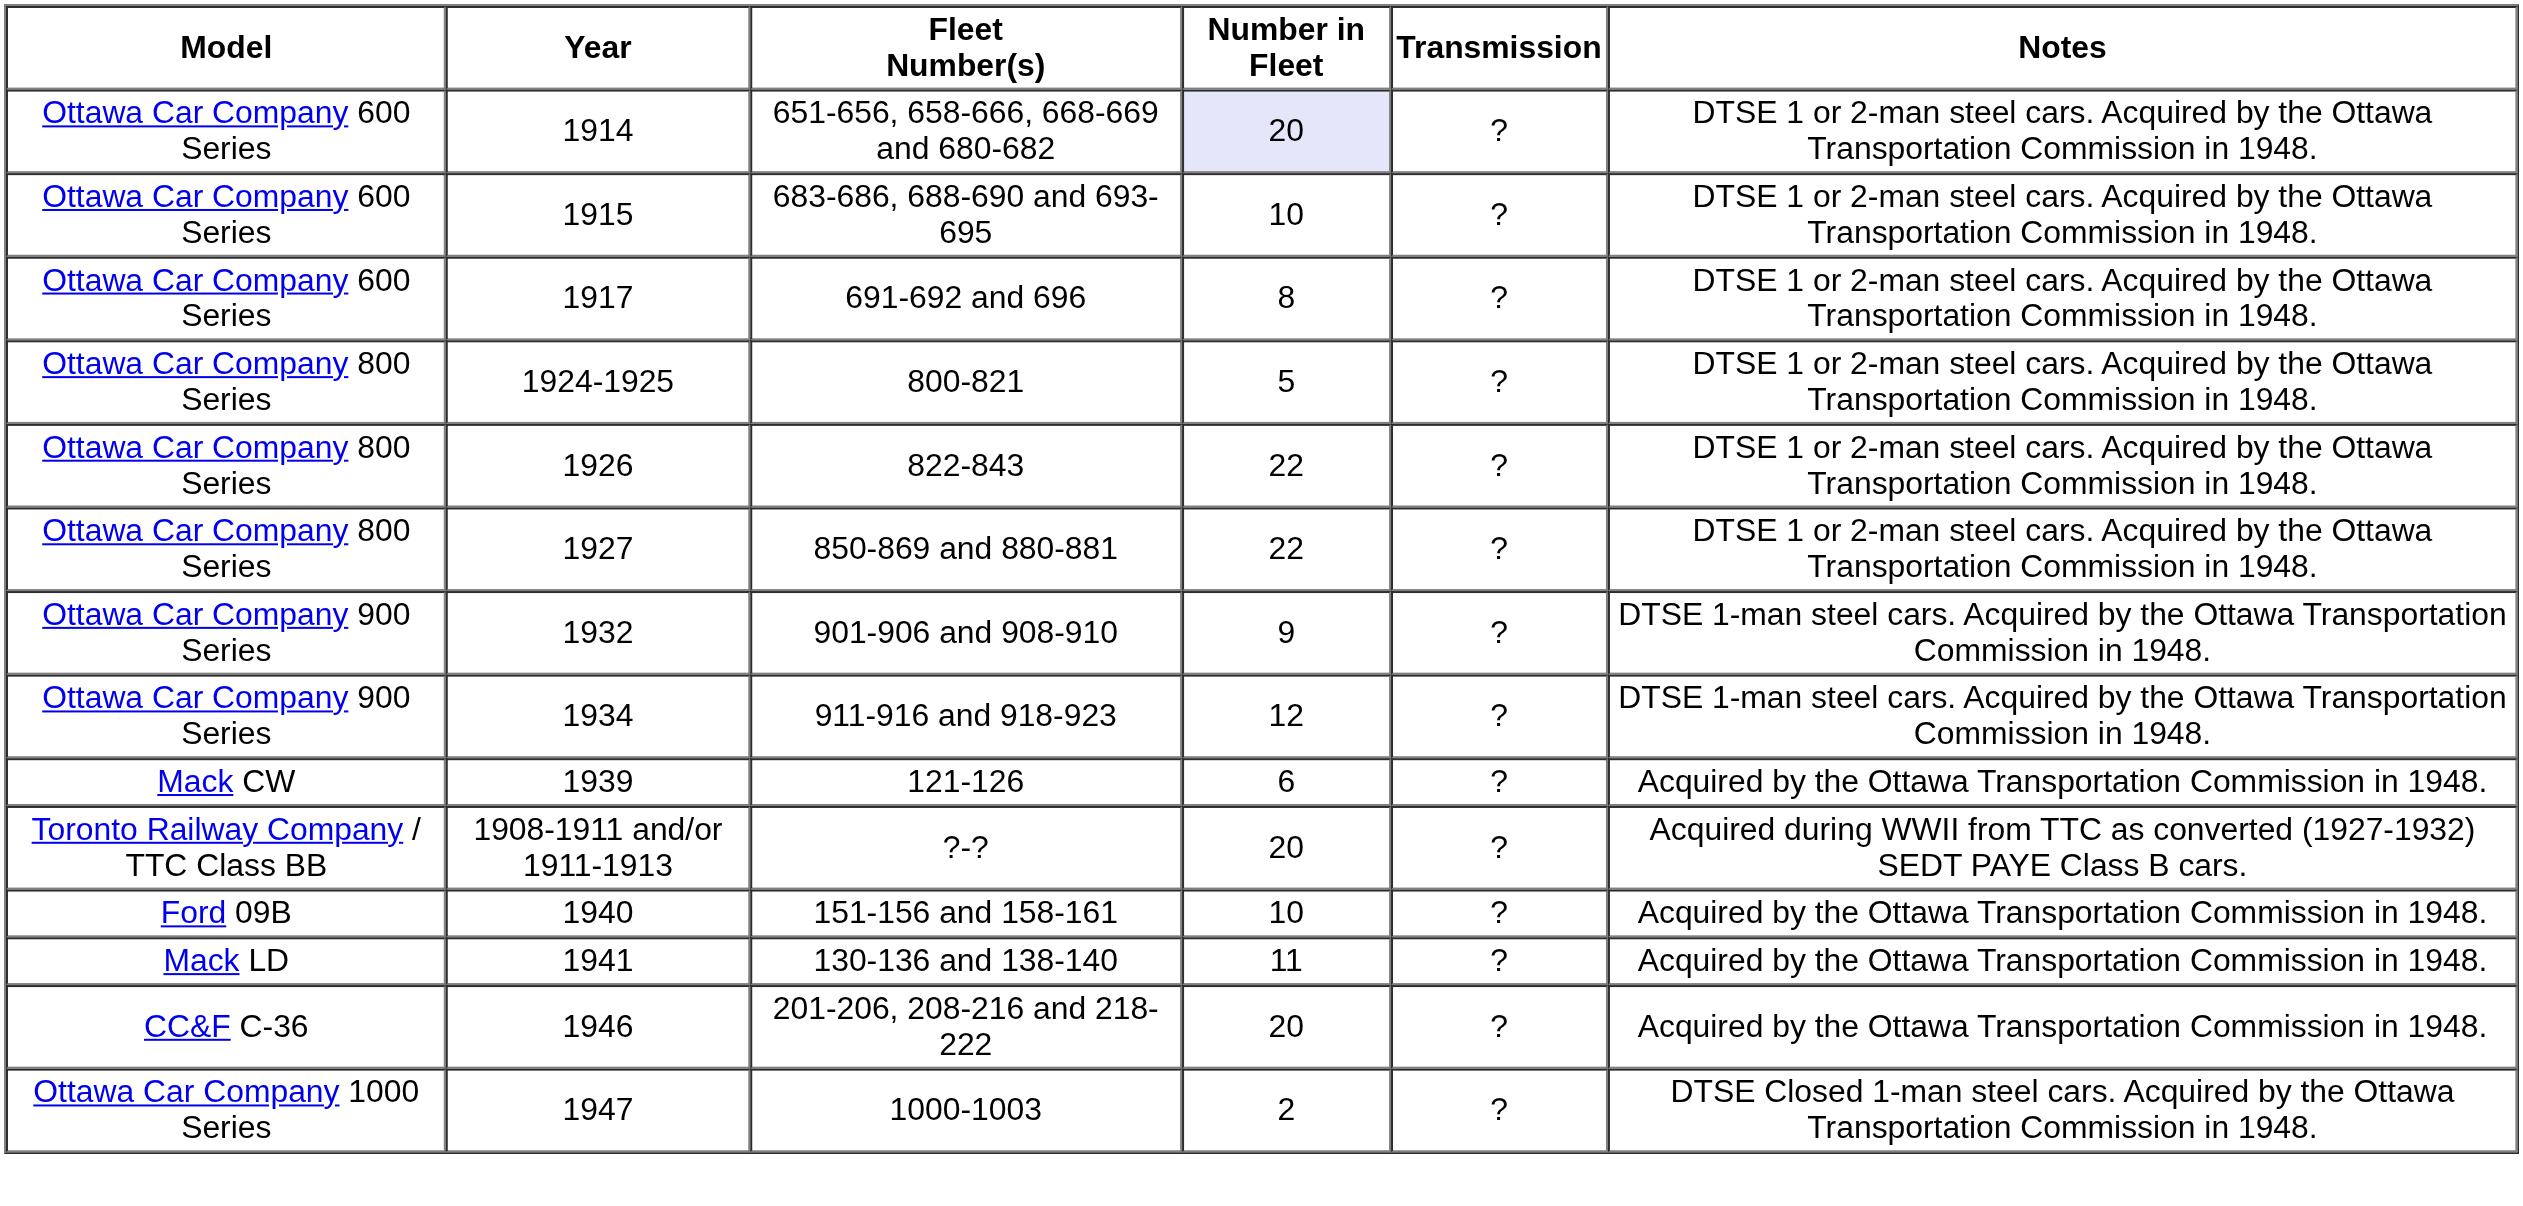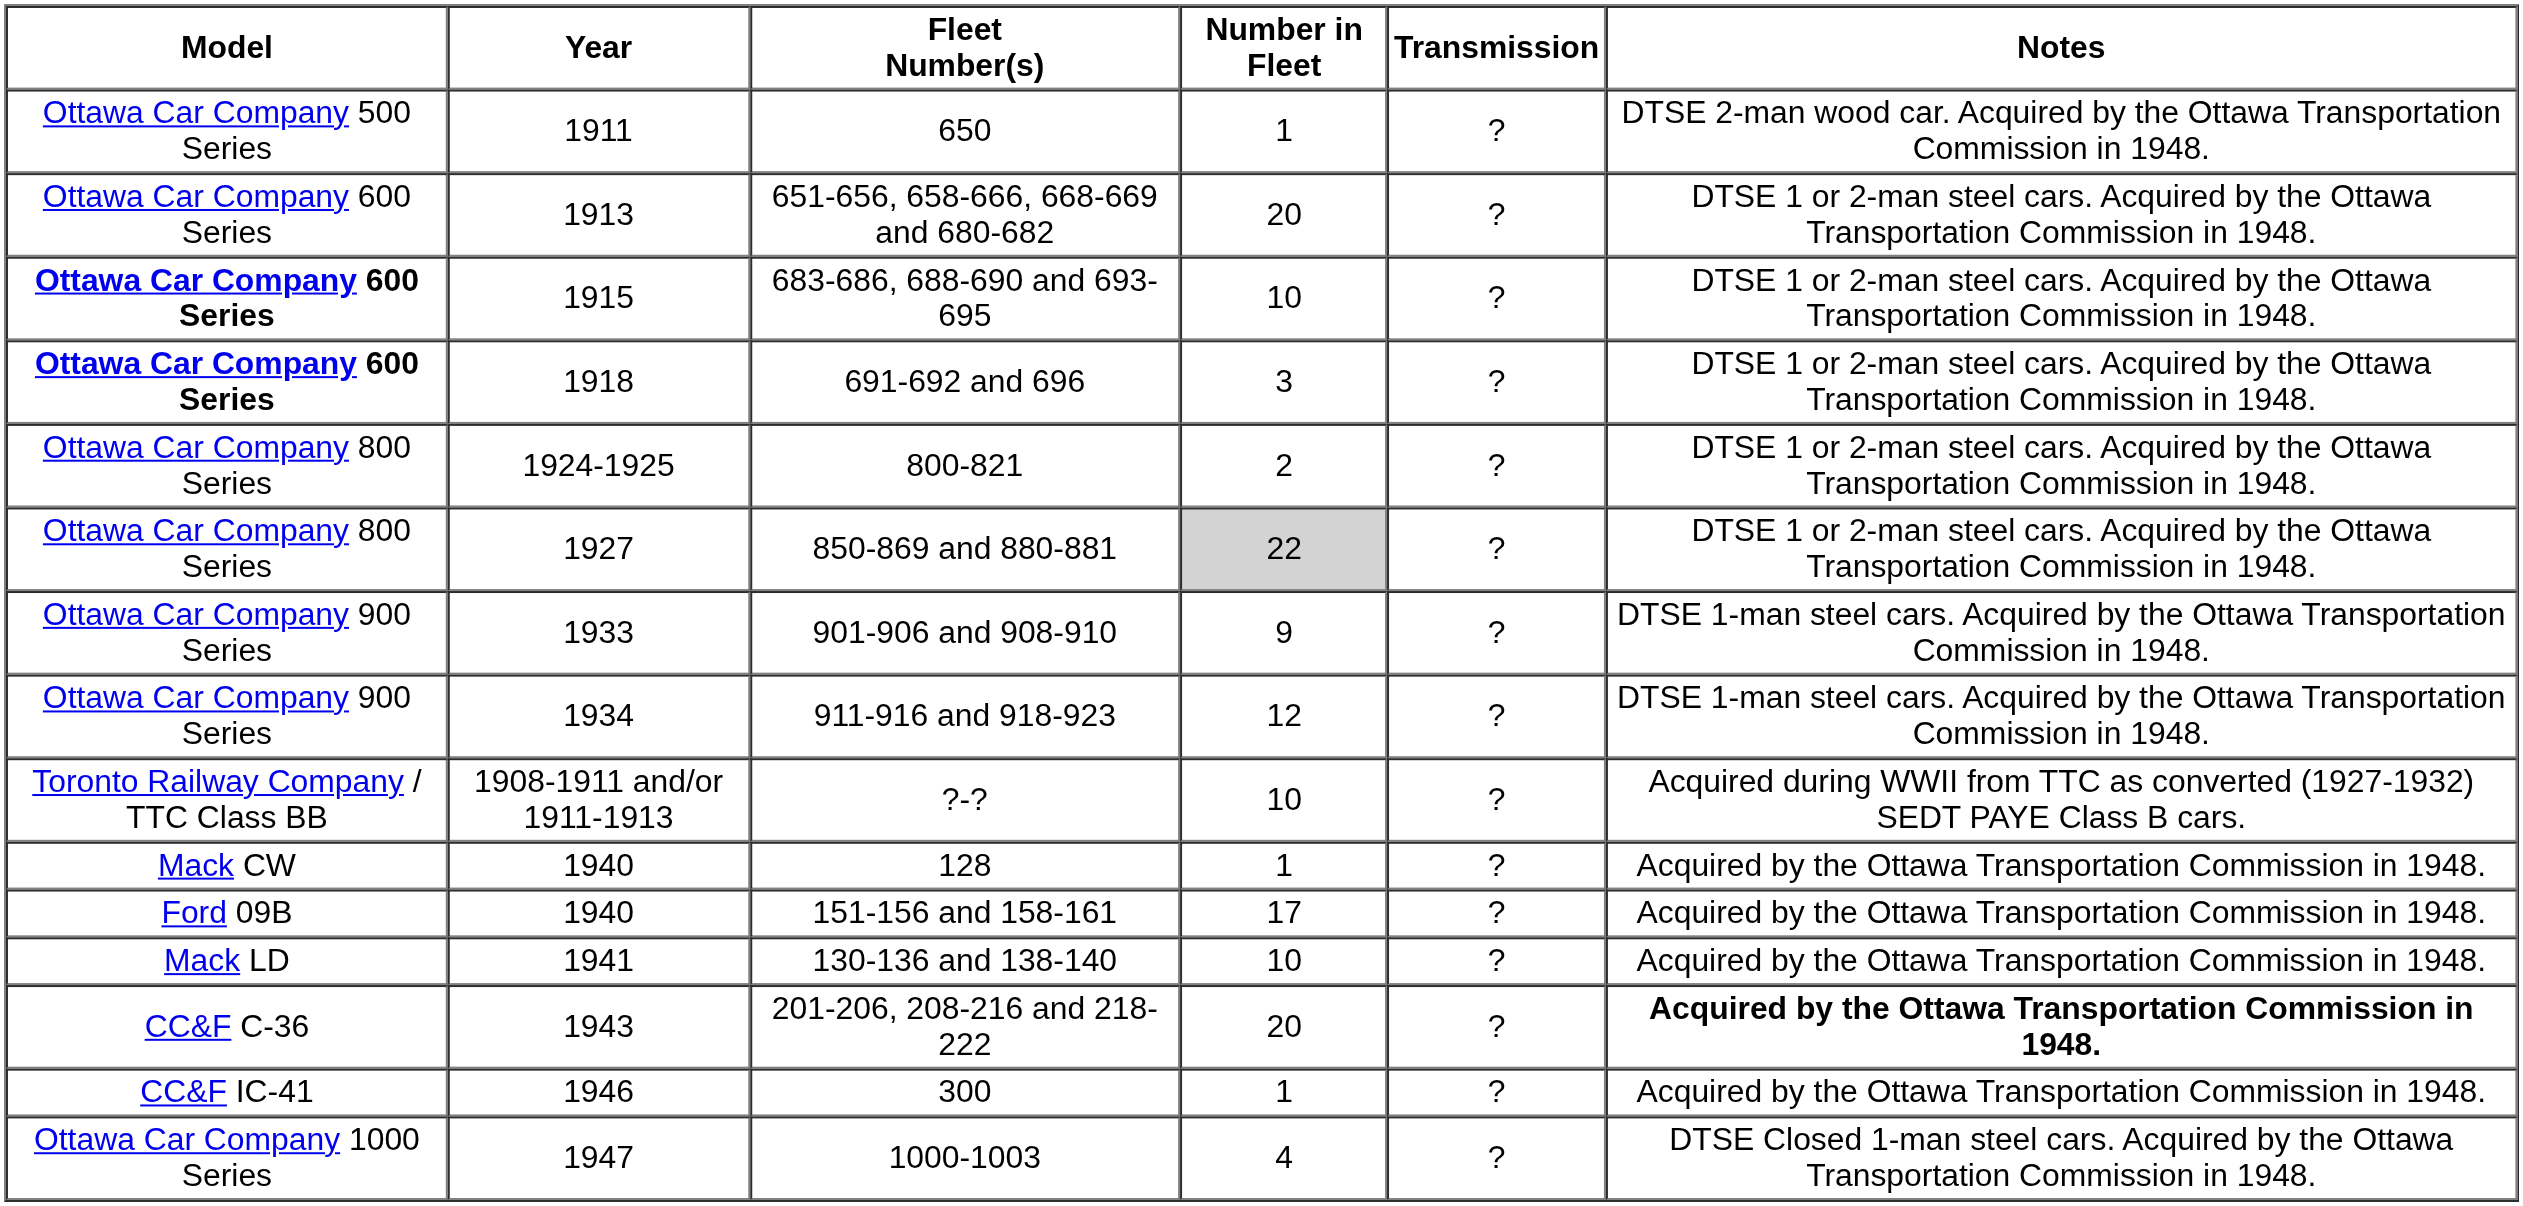 <table border="1" cellspacing="0" cellpadding="2" class=sortable>
 <tr>
 <th>Model</th>
 <th>Year</th>
 <th>Fleet<br>Number(s)</th>
 <th>Number in Fleet</th>
 <th>Transmission</th>
 <th>Notes</th>
 </tr>
 <tr align="center">
+<td><a href='#'>Ottawa Car Company</a> 500 Series</td>
+<td>1911</td>
+<td>650</td>
+<td>1</td>
+<td>?</td>
+<td>DTSE 2-man wood car. Acquired by the Ottawa Transportation Commission in 1948.</td>
+</tr>
+<tr align="center">
 <td><a href='#'>Ottawa Car Company</a> 600 Series</td>
-<td>1914</td>
+<td>1913</td>
 <td>651-656, 658-666, 668-669 and 680-682</td>
-<td style="background: lavender;">20</td>
+<td>20</td>
 <td>?</td>
 <td>DTSE 1 or 2-man steel cars. Acquired by the Ottawa Transportation Commission in 1948.</td>
 </tr>
 <tr align="center">
-<td><a href='#'>Ottawa Car Company</a> 600 Series</td>
+<td><strong><a href='#'>Ottawa Car Company</a> 600 Series</strong></td>
 <td>1915</td>
 <td>683-686, 688-690 and 693-695</td>
 <td>10</td>
 <td>?</td>
 <td>DTSE 1 or 2-man steel cars. Acquired by the Ottawa Transportation Commission in 1948.</td>
 </tr>
 <tr align="center">
-<td><a href='#'>Ottawa Car Company</a> 600 Series</td>
-<td>1917</td>
+<td><strong><a href='#'>Ottawa Car Company</a> 600 Series</strong></td>
+<td>1918</td>
 <td>691-692 and 696</td>
-<td>8</td>
+<td>3</td>
 <td>?</td>
 <td>DTSE 1 or 2-man steel cars. Acquired by the Ottawa Transportation Commission in 1948.</td>
 </tr>
 <tr align="center">
 <td><a href='#'>Ottawa Car Company</a> 800 Series</td>
 <td>1924-1925</td>
 <td>800-821</td>
-<td>5</td>
-<td>?</td>
-<td>DTSE 1 or 2-man steel cars. Acquired by the Ottawa Transportation Commission in 1948.</td>
-</tr>
-<tr align="center">
-<td><a href='#'>Ottawa Car Company</a> 800 Series</td>
-<td>1926</td>
-<td>822-843</td>
-<td>22</td>
+<td>2</td>
 <td>?</td>
 <td>DTSE 1 or 2-man steel cars. Acquired by the Ottawa Transportation Commission in 1948.</td>
 </tr>
 <tr align="center">
 <td><a href='#'>Ottawa Car Company</a> 800 Series</td>
 <td>1927</td>
 <td>850-869 and 880-881</td>
-<td>22</td>
+<td style="background: lightgrey;">22</td>
 <td>?</td>
 <td>DTSE 1 or 2-man steel cars. Acquired by the Ottawa Transportation Commission in 1948.</td>
 </tr>
 <tr align="center">
 <td><a href='#'>Ottawa Car Company</a> 900 Series</td>
-<td>1932</td>
+<td>1933</td>
 <td>901-906 and 908-910</td>
 <td>9</td>
 <td>?</td>
 <td>DTSE 1-man steel cars. Acquired by the Ottawa Transportation Commission in 1948.</td>
 </tr>
 <tr align="center">
 <td><a href='#'>Ottawa Car Company</a> 900 Series</td>
 <td>1934</td>
 <td>911-916 and 918-923</td>
 <td>12</td>
 <td>?</td>
 <td>DTSE 1-man steel cars. Acquired by the Ottawa Transportation Commission in 1948.</td>
 </tr>
 <tr align="center">
-<td><a href='#'>Mack</a> CW</td>
-<td>1939</td>
-<td>121-126</td>
-<td>6</td>
-<td>?</td>
-<td>Acquired by the Ottawa Transportation Commission in 1948.</td>
-</tr>
-<tr align="center">
 <td><a href='#'>Toronto Railway Company</a> / TTC Class BB</td>
 <td>1908-1911 and/or 1911-1913</td>
 <td>?-?</td>
-<td>20</td>
+<td>10</td>
 <td>?</td>
 <td>Acquired during WWII from TTC as converted (1927-1932) SEDT PAYE Class B cars.</td>
+</tr>
+<tr align="center">
+<td><a href='#'>Mack</a> CW</td>
+<td>1940</td>
+<td>128</td>
+<td>1</td>
+<td>?</td>
+<td>Acquired by the Ottawa Transportation Commission in 1948.</td>
 </tr>
 <tr align="center">
 <td><a href='#'>Ford</a> 09B</td>
 <td>1940</td>
 <td>151-156 and 158-161</td>
-<td>10</td>
+<td>17</td>
 <td>?</td>
 <td>Acquired by the Ottawa Transportation Commission in 1948.</td>
 </tr>
 <tr align="center">
 <td><a href='#'>Mack</a> LD</td>
 <td>1941</td>
 <td>130-136 and 138-140</td>
-<td>11</td>
+<td>10</td>
 <td>?</td>
 <td>Acquired by the Ottawa Transportation Commission in 1948.</td>
 </tr>
 <tr align="center">
 <td><a href='#'>CC&F</a> C-36</td>
-<td>1946</td>
+<td>1943</td>
 <td>201-206, 208-216 and 218-222</td>
 <td>20</td>
+<td>?</td>
+<td><strong>Acquired by the Ottawa Transportation Commission in 1948.</strong></td>
+</tr>
+<tr align="center">
+<td><a href='#'>CC&F</a> IC-41</td>
+<td>1946</td>
+<td>300</td>
+<td>1</td>
 <td>?</td>
 <td>Acquired by the Ottawa Transportation Commission in 1948.</td>
 </tr>
 <tr align="center">
 <td><a href='#'>Ottawa Car Company</a> 1000 Series</td>
 <td>1947</td>
 <td>1000-1003</td>
-<td>2</td>
+<td>4</td>
 <td>?</td>
 <td>DTSE Closed 1-man steel cars. Acquired by the Ottawa Transportation Commission in 1948.</td>
 </tr>
 </table>
